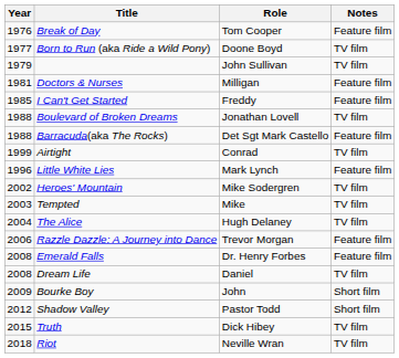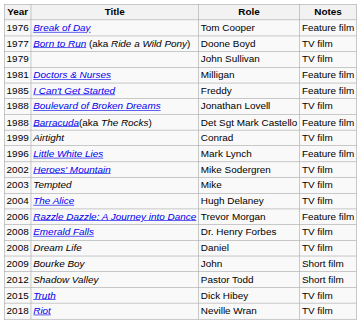 <table class="wikitable sortable">
 <tr>
 <th>Year</th>
 <th>Title</th>
 <th>Role</th>
 <th class="unsortable">Notes</th>
 </tr>
 <tr>
 <td>1976</td>
 <td><em><a href='#'>Break of Day</a></em></td>
 <td>Tom Cooper</td>
 <td>Feature film</td>
 </tr>
 <tr>
 <td>1977</td>
 <td><em><a href='#'>Born to Run</a></em> (aka <em>Ride a Wild Pony</em>)</td>
 <td>Doone Boyd</td>
 <td>TV film</td>
 </tr>
 <tr>
 <td>1979</td>
 <td><em></em></td>
 <td>John Sullivan</td>
 <td>TV film</td>
 </tr>
 <tr>
 <td>1981</td>
 <td><em><a href='#'>Doctors & Nurses</a></em></td>
 <td>Milligan</td>
 <td>Feature film</td>
 </tr>
 <tr>
 <td>1985</td>
 <td><em><a href='#'>I Can't Get Started</a></em></td>
 <td>Freddy</td>
 <td>Feature film</td>
 </tr>
 <tr>
 <td>1988</td>
 <td><em><a href='#'>Boulevard of Broken Dreams</a></em></td>
 <td>Jonathan Lovell</td>
 <td>TV film</td>
 </tr>
 <tr>
 <td>1988</td>
 <td><em><a href='#'>Barracuda</a></em>(aka <em>The Rocks</em>)</td>
 <td>Det Sgt Mark Castello</td>
 <td>Feature film</td>
 </tr>
 <tr>
 <td>1999</td>
 <td><em>Airtight</em></td>
 <td>Conrad</td>
 <td>TV film</td>
 </tr>
 <tr>
 <td>1996</td>
 <td><em><a href='#'>Little White Lies</a></em></td>
 <td>Mark Lynch</td>
 <td>Feature film</td>
 </tr>
 <tr>
 <td>2002</td>
 <td><em><a href='#'>Heroes' Mountain</a></em></td>
 <td>Mike Sodergren</td>
 <td>TV film</td>
 </tr>
 <tr>
 <td>2003</td>
 <td><em>Tempted</em></td>
 <td>Mike</td>
 <td>TV film</td>
 </tr>
 <tr>
 <td>2004</td>
 <td><em><a href='#'>The Alice</a></em></td>
 <td>Hugh Delaney</td>
 <td>TV film</td>
 </tr>
 <tr>
 <td>2006</td>
 <td><em><a href='#'>Razzle Dazzle: A Journey into Dance</a></em></td>
 <td>Trevor Morgan</td>
 <td>Feature film</td>
 </tr>
 <tr>
 <td>2008</td>
 <td><em><a href='#'>Emerald Falls</a></em></td>
 <td>Dr. Henry Forbes</td>
-<td>Feature film</td>
+<td>TV film</td>
 </tr>
 <tr>
 <td>2008</td>
 <td><em>Dream Life</em></td>
 <td>Daniel</td>
 <td>TV film</td>
 </tr>
 <tr>
 <td>2009</td>
 <td><em>Bourke Boy</em></td>
 <td>John</td>
 <td>Short film</td>
 </tr>
 <tr>
 <td>2012</td>
 <td><em>Shadow Valley</em></td>
 <td>Pastor Todd</td>
 <td>Short film</td>
 </tr>
 <tr>
 <td>2015</td>
 <td><em><a href='#'>Truth</a></em></td>
 <td>Dick Hibey</td>
 <td>TV film</td>
 </tr>
 <tr>
 <td>2018</td>
 <td><em><a href='#'>Riot</a></em></td>
 <td>Neville Wran</td>
 <td>TV film</td>
 </tr>
 </table>
